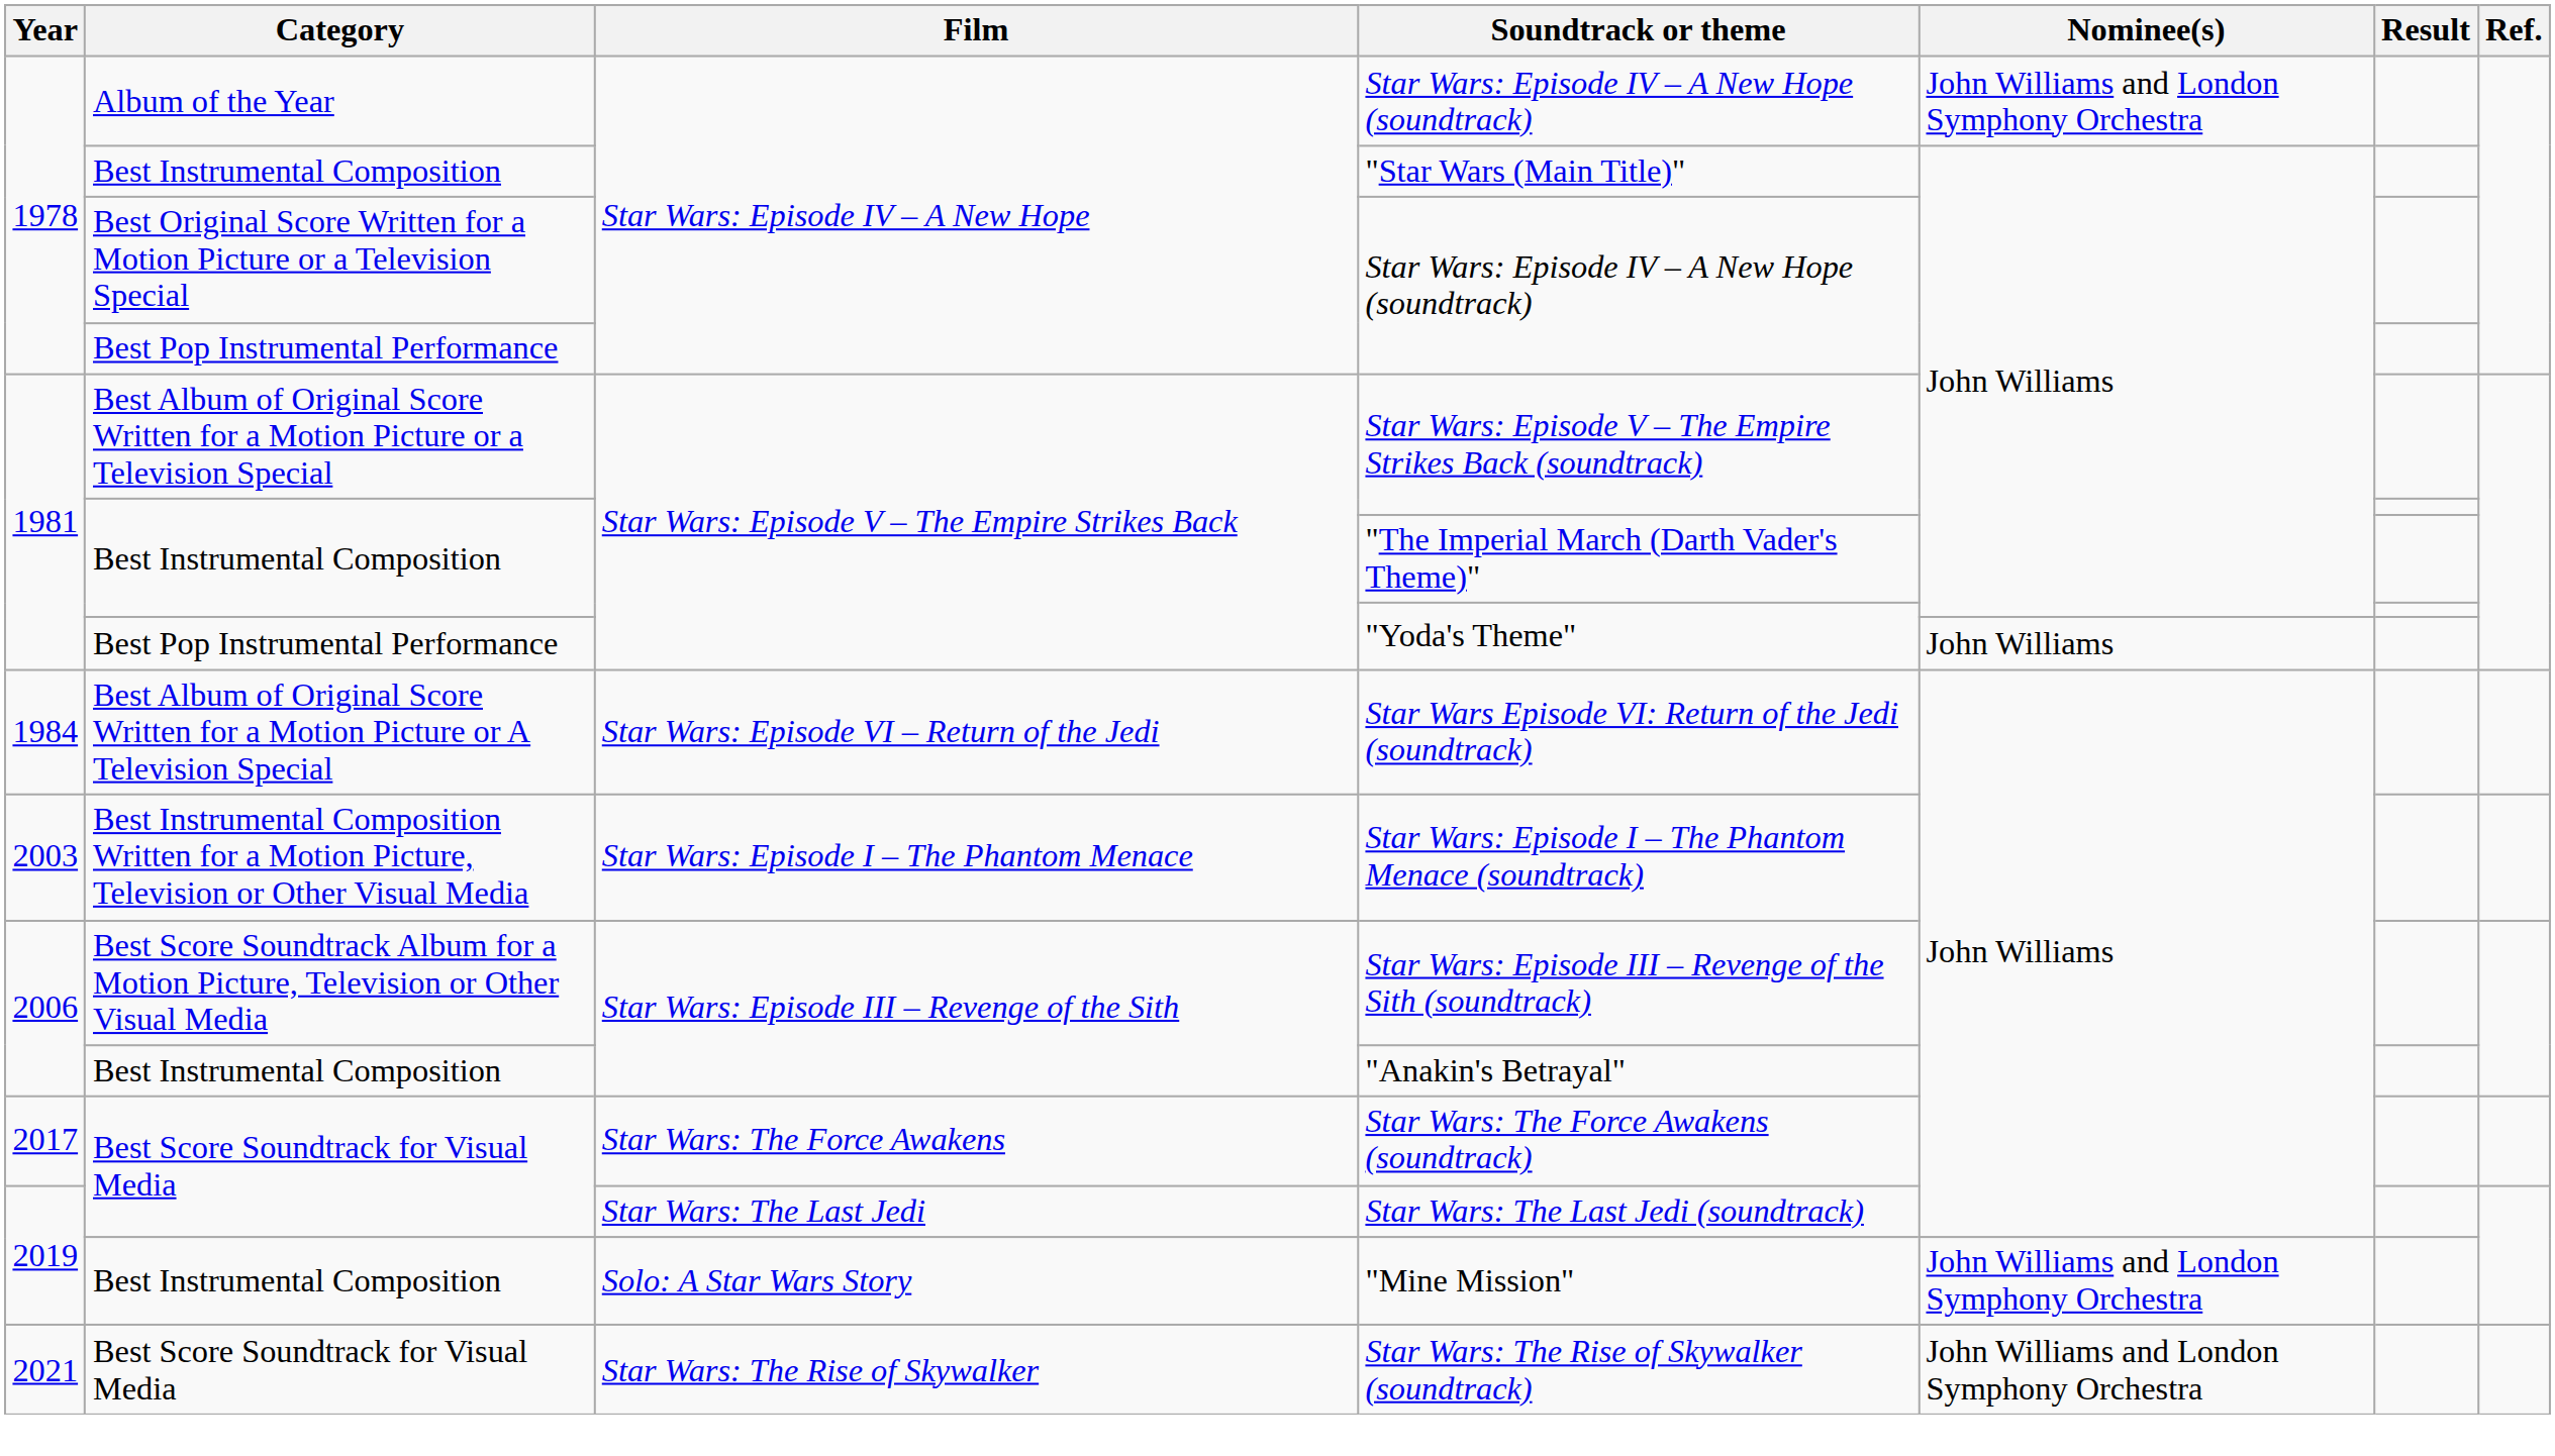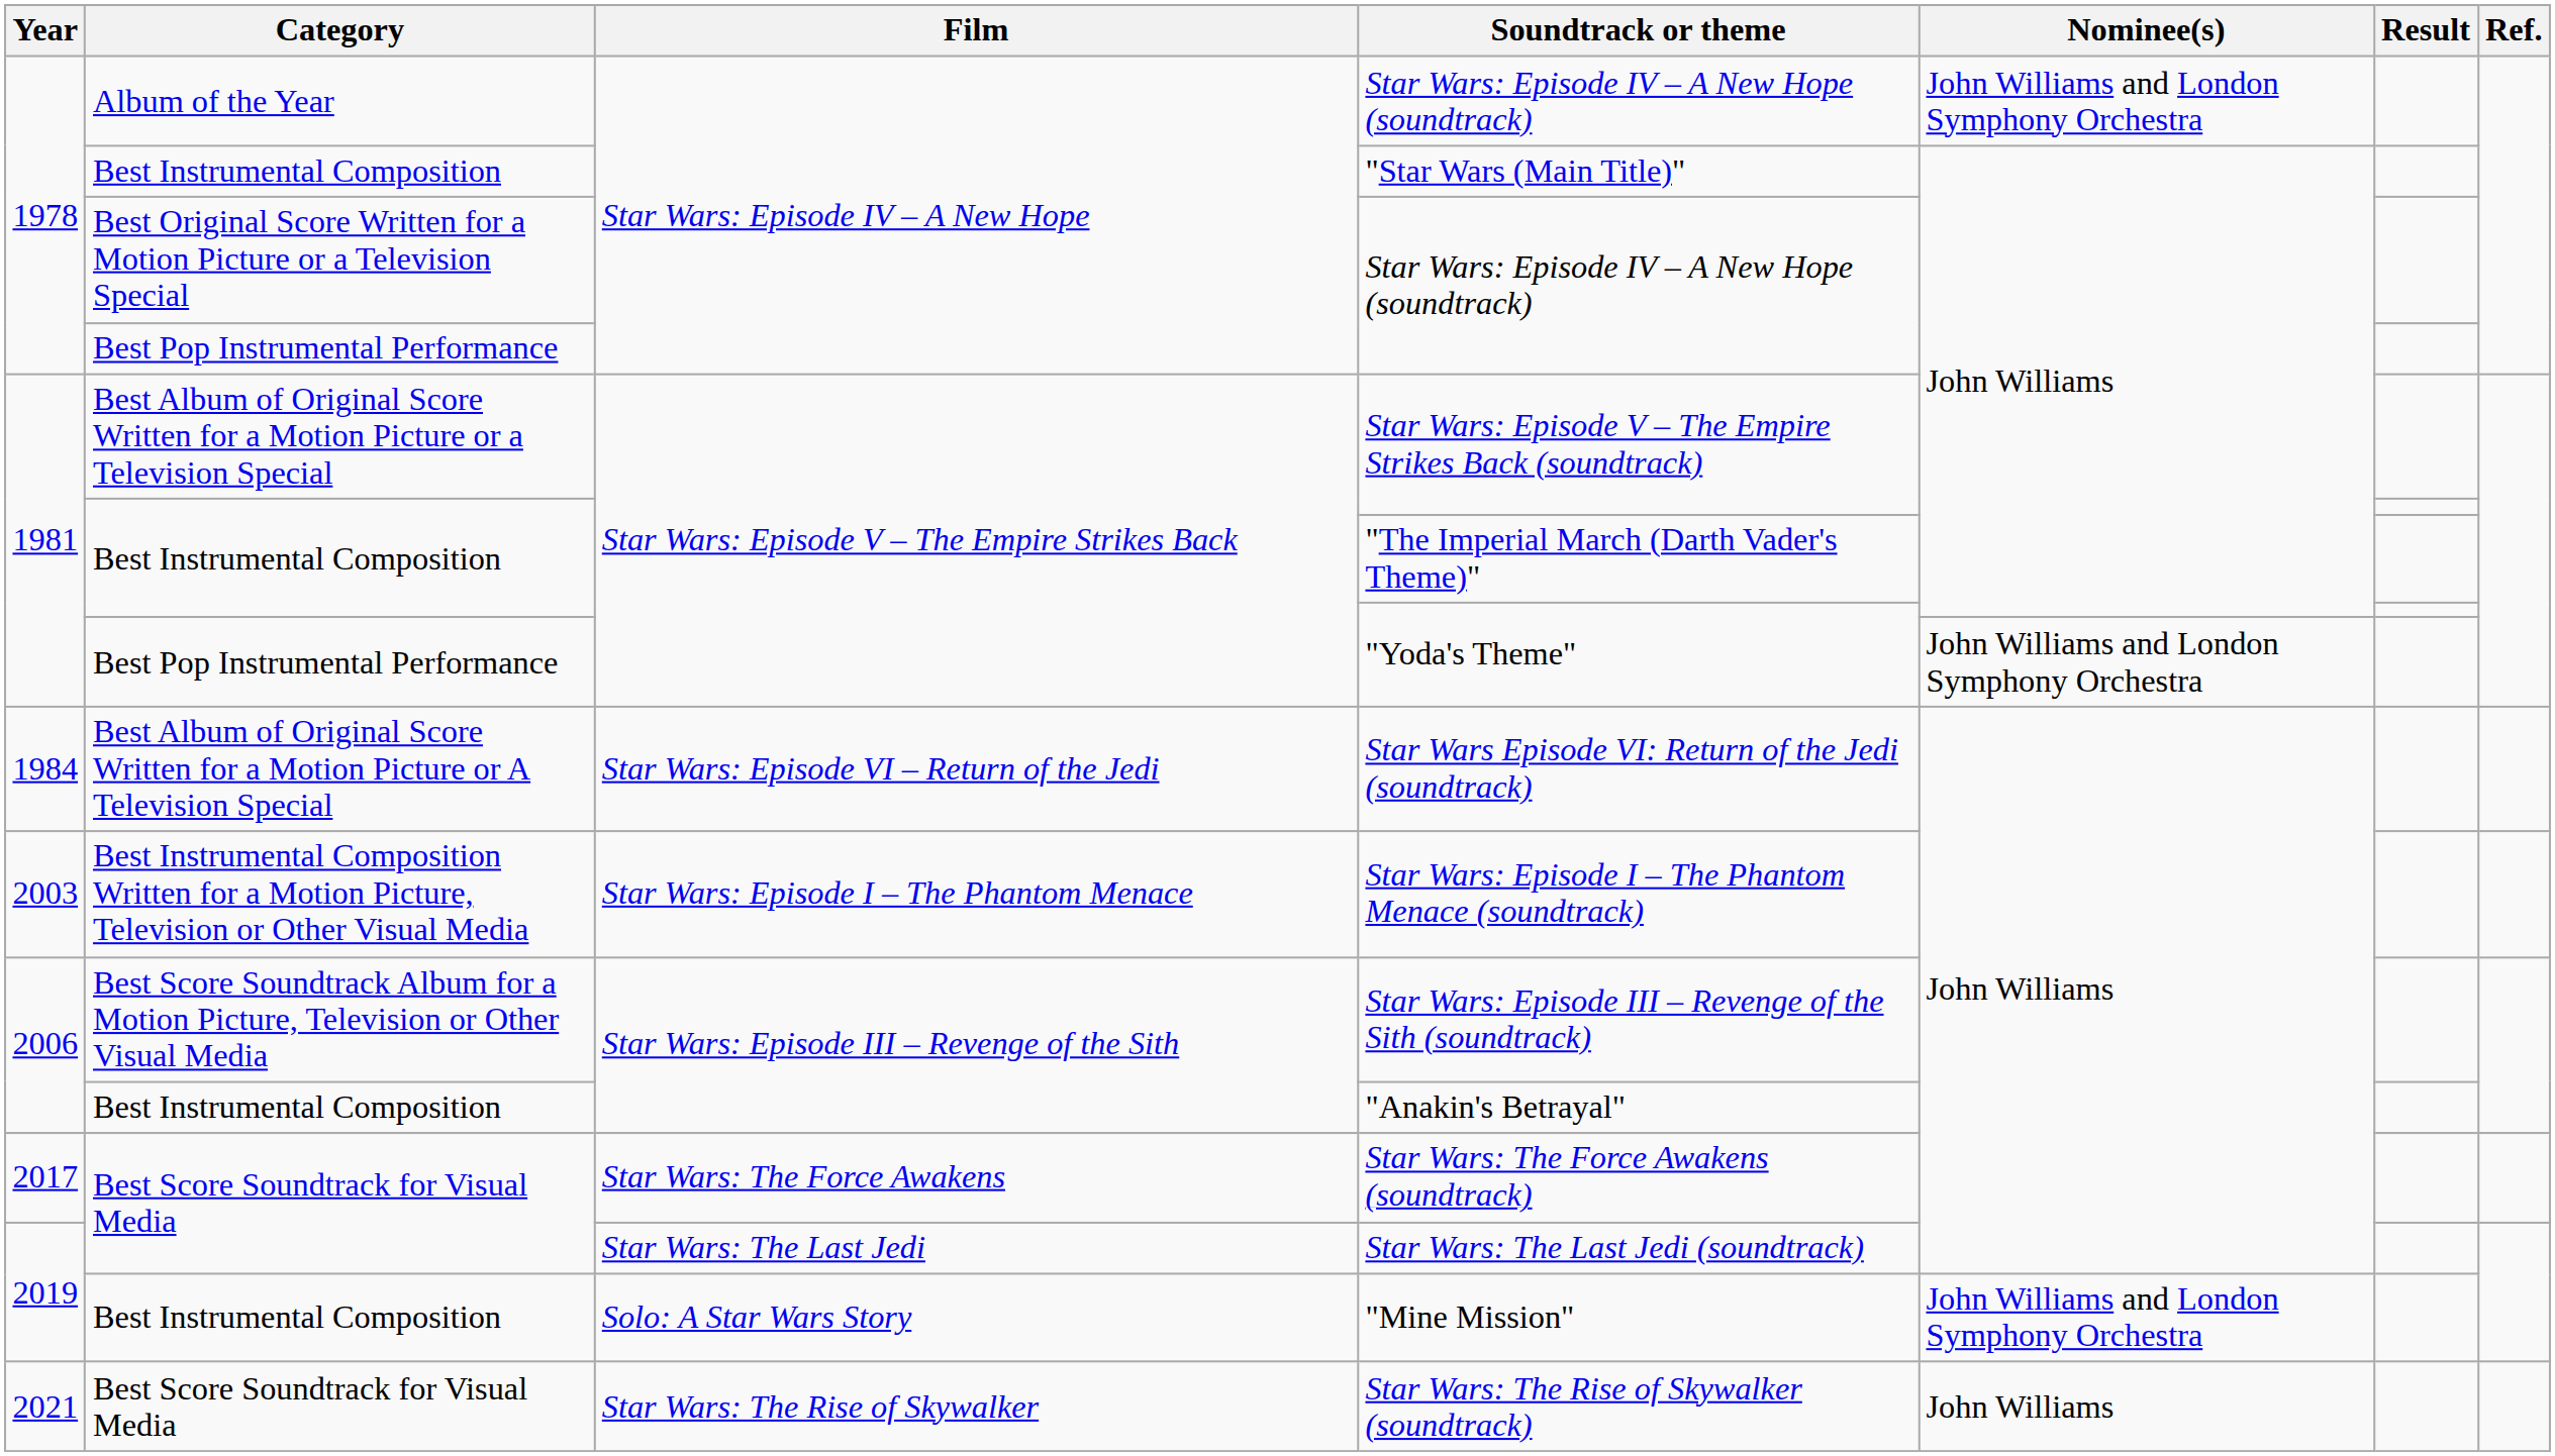 <table class="wikitable">
 <tr>
 <th style="width: 1%;">Year</th>
 <th style="width: 20%;">Category</th>
 <th style="width: 30%;">Film</th>
 <th>Soundtrack or theme</th>
 <th>Nominee(s)</th>
 <th style="width: 4%;">Result</th>
 <th style="width: 1%;">Ref.</th>
 </tr>
 <tr>
 <td rowspan="4"><a href='#'>1978</a></td>
 <td><a href='#'>Album of the Year</a></td>
 <td rowspan="4"><a href='#'><em>Star Wars: Episode IV – A New Hope</em></a></td>
 <td><a href='#'><em>Star Wars: Episode IV – A New Hope (soundtrack)</em></a></td>
 <td><a href='#'>John Williams</a> and <a href='#'>London Symphony Orchestra</a></td>
 <td></td>
 <td rowspan="4" style="text-align:center;"></td>
 </tr>
 <tr>
 <td><a href='#'>Best Instrumental Composition</a></td>
 <td>"<a href='#'>Star Wars (Main Title)</a>"</td>
 <td rowspan="7">John Williams</td>
 <td></td>
 </tr>
 <tr>
 <td><a href='#'>Best Original Score Written for a Motion Picture or a Television Special</a></td>
 <td rowspan="2"><em>Star Wars: Episode IV – A New Hope (soundtrack)</em></td>
 <td></td>
 </tr>
 <tr>
 <td><a href='#'>Best Pop Instrumental Performance</a></td>
 <td></td>
 </tr>
 <tr>
 <td rowspan="5"><a href='#'>1981</a></td>
 <td><a href='#'>Best Album of Original Score Written for a Motion Picture or a Television Special</a></td>
 <td rowspan="5"><a href='#'><em>Star Wars: Episode V – The Empire Strikes Back</em></a></td>
 <td rowspan="2"><em><a href='#'>Star Wars: Episode V – The Empire Strikes Back (soundtrack)</a></em></td>
 <td></td>
 <td rowspan="5"></td>
 </tr>
 <tr>
 <td rowspan="3">Best Instrumental Composition</td>
 <td></td>
 </tr>
 <tr>
 <td>"<a href='#'>The Imperial March (Darth Vader's Theme)</a>"</td>
 <td></td>
 </tr>
 <tr>
 <td rowspan="2">"Yoda's Theme"</td>
 <td></td>
 </tr>
 <tr>
 <td>Best Pop Instrumental Performance</td>
-<td>John Williams</td>
+<td>John Williams and London Symphony Orchestra</td>
 <td></td>
 </tr>
 <tr>
 <td><a href='#'>1984</a></td>
 <td><a href='#'>Best Album of Original Score Written for a Motion Picture or A Television Special</a></td>
 <td><a href='#'><em>Star Wars: Episode VI – Return of the Jedi</em></a></td>
 <td><em><a href='#'>Star Wars Episode VI: Return of the Jedi (soundtrack)</a></em></td>
 <td rowspan="6">John Williams</td>
 <td></td>
 <td></td>
 </tr>
 <tr>
 <td><a href='#'>2003</a></td>
 <td><a href='#'>Best Instrumental Composition Written for a Motion Picture, Television or Other Visual Media</a></td>
 <td><em><a href='#'>Star Wars: Episode I – The Phantom Menace</a></em></td>
 <td><em><a href='#'>Star Wars: Episode I – The Phantom Menace (soundtrack)</a></em></td>
 <td></td>
 <td></td>
 </tr>
 <tr>
 <td rowspan="2"><a href='#'>2006</a></td>
 <td><a href='#'>Best Score Soundtrack Album for a Motion Picture, Television or Other Visual Media</a></td>
 <td rowspan="2"><em><a href='#'>Star Wars: Episode III – Revenge of the Sith</a></em></td>
 <td><em><a href='#'>Star Wars: Episode III – Revenge of the Sith (soundtrack)</a></em></td>
 <td></td>
 <td rowspan="2"></td>
 </tr>
 <tr>
 <td>Best Instrumental Composition</td>
 <td>"Anakin's Betrayal"</td>
 <td></td>
 </tr>
 <tr>
 <td><a href='#'>2017</a></td>
 <td rowspan="2"><a href='#'>Best Score Soundtrack for Visual Media</a></td>
 <td><em><a href='#'>Star Wars: The Force Awakens</a></em></td>
 <td><em><a href='#'>Star Wars: The Force Awakens (soundtrack)</a></em></td>
 <td></td>
 <td></td>
 </tr>
 <tr>
 <td rowspan="2"><a href='#'>2019</a></td>
 <td><em><a href='#'>Star Wars: The Last Jedi</a></em></td>
 <td><em><a href='#'>Star Wars: The Last Jedi (soundtrack)</a></em></td>
 <td></td>
 <td rowspan="2"></td>
 </tr>
 <tr>
 <td>Best Instrumental Composition</td>
 <td><em><a href='#'>Solo: A Star Wars Story</a></em></td>
 <td>"Mine Mission"</td>
 <td><a href='#'>John Williams</a> and <a href='#'>London Symphony Orchestra</a></td>
 <td></td>
 </tr>
 <tr>
 <td><a href='#'>2021</a></td>
 <td>Best Score Soundtrack for Visual Media</td>
 <td><em><a href='#'>Star Wars: The Rise of Skywalker</a></em></td>
 <td><em><a href='#'>Star Wars: The Rise of Skywalker (soundtrack)</a></em></td>
-<td>John Williams and London Symphony Orchestra</td>
+<td>John Williams</td>
 <td></td>
 <td></td>
 </tr>
 </table>
